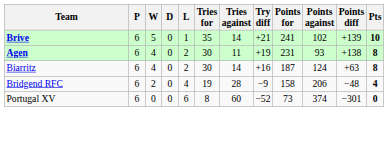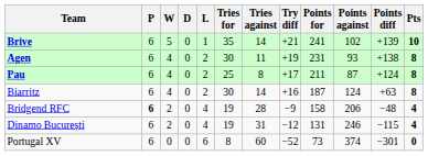 <table class="wikitable" style="text-align: center;">
 <tr>
 <th width="200">Team</th>
 <th width="20">P</th>
 <th width="20">W</th>
 <th width="20">D</th>
 <th width="20">L</th>
 <th width="20">Tries for</th>
 <th width="20">Tries against</th>
 <th width="20">Try diff</th>
 <th width="20">Points for</th>
 <th width="20">Points against</th>
 <th width="25">Points diff</th>
 <th width="20">Pts</th>
 </tr>
 <tr bgcolor="#ccffcc">
 <td align="left"> <strong><a href='#'>Brive</a></strong></td>
 <td>6</td>
 <td>5</td>
 <td>0</td>
 <td>1</td>
 <td>35</td>
 <td>14</td>
 <td>+21</td>
 <td>241</td>
 <td>102</td>
 <td>+139</td>
 <td><strong>10</strong></td>
 </tr>
 <tr bgcolor="#ccffcc">
 <td align="left"> <strong><a href='#'>Agen</a></strong></td>
 <td>6</td>
 <td>4</td>
 <td>0</td>
 <td>2</td>
 <td>30</td>
 <td>11</td>
 <td>+19</td>
 <td>231</td>
 <td>93</td>
 <td>+138</td>
 <td><strong>8</strong></td>
 </tr>
+<tr bgcolor="#ccffcc">
+<td align="left"> <strong><a href='#'>Pau</a></strong></td>
+<td>6</td>
+<td>4</td>
+<td>0</td>
+<td>2</td>
+<td>25</td>
+<td>8</td>
+<td>+17</td>
+<td>211</td>
+<td>87</td>
+<td>+124</td>
+<td><strong>8</strong></td>
+</tr>
 <tr>
 <td align="left"> <a href='#'>Biarritz</a></td>
 <td>6</td>
 <td>4</td>
 <td>0</td>
 <td>2</td>
 <td>30</td>
 <td>14</td>
 <td>+16</td>
 <td>187</td>
 <td>124</td>
 <td>+63</td>
 <td><strong>8</strong></td>
 </tr>
 <tr>
 <td align="left"> <a href='#'>Bridgend RFC</a></td>
-<td>6</td>
+<td><strong>6</strong></td>
 <td>2</td>
 <td>0</td>
 <td>4</td>
 <td>19</td>
 <td>28</td>
 <td>−9</td>
 <td>158</td>
 <td>206</td>
 <td>−48</td>
+<td><strong>4</strong></td>
+</tr>
+<tr>
+<td align="left"> <a href='#'>Dinamo București</a></td>
+<td>6</td>
+<td>2</td>
+<td>0</td>
+<td>4</td>
+<td>19</td>
+<td>31</td>
+<td>−12</td>
+<td>131</td>
+<td>246</td>
+<td>−115</td>
 <td><strong>4</strong></td>
 </tr>
 <tr>
 <td align="left"> Portugal XV</td>
 <td>6</td>
 <td>0</td>
 <td>0</td>
 <td>6</td>
 <td>8</td>
 <td>60</td>
 <td>−52</td>
 <td>73</td>
 <td>374</td>
 <td>−301</td>
 <td><strong>0</strong></td>
 </tr>
 </table>
